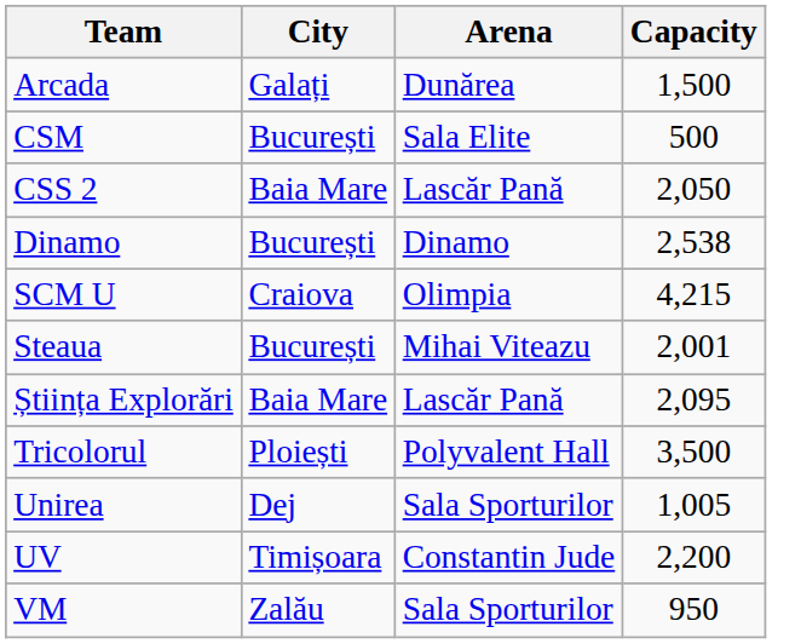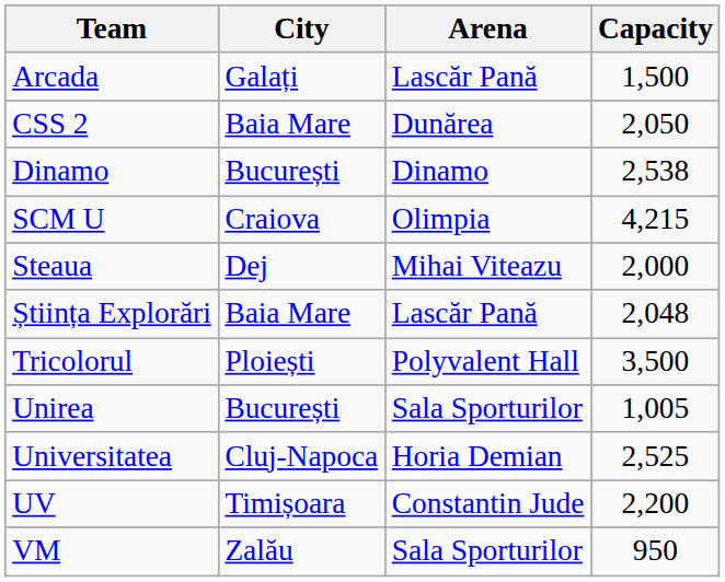 <table class="wikitable sortable">
 <tr>
 <th>Team</th>
 <th>City</th>
 <th>Arena</th>
 <th>Capacity</th>
 </tr>
 <tr>
 <td><a href='#'>Arcada</a></td>
 <td><a href='#'>Galați</a></td>
-<td><a href='#'>Dunărea</a></td>
+<td><a href='#'>Lascăr Pană</a></td>
 <td style="text-align:center;">1,500</td>
-</tr>
-<tr>
-<td><a href='#'>CSM</a></td>
-<td><a href='#'>București</a></td>
-<td><a href='#'>Sala Elite</a></td>
-<td style="text-align:center;">500</td>
 </tr>
 <tr>
 <td><a href='#'>CSS 2</a></td>
 <td><a href='#'>Baia Mare</a></td>
-<td><a href='#'>Lascăr Pană</a></td>
+<td><a href='#'>Dunărea</a></td>
 <td style="text-align:center;">2,050</td>
 </tr>
 <tr>
 <td><a href='#'>Dinamo</a></td>
 <td><a href='#'>București</a></td>
 <td><a href='#'>Dinamo</a></td>
 <td style="text-align:center;">2,538</td>
 </tr>
 <tr>
 <td><a href='#'>SCM U</a></td>
 <td><a href='#'>Craiova</a></td>
 <td><a href='#'>Olimpia</a></td>
 <td style="text-align:center;">4,215</td>
 </tr>
 <tr>
 <td><a href='#'>Steaua</a></td>
-<td><a href='#'>București</a></td>
+<td><a href='#'>Dej</a></td>
 <td><a href='#'>Mihai Viteazu</a></td>
-<td style="text-align:center;">2,001</td>
+<td style="text-align:center;">2,000</td>
 </tr>
 <tr>
 <td><a href='#'>Știința Explorări</a></td>
 <td><a href='#'>Baia Mare</a></td>
 <td><a href='#'>Lascăr Pană</a></td>
-<td style="text-align:center;">2,095</td>
+<td style="text-align:center;">2,048</td>
 </tr>
 <tr>
 <td><a href='#'>Tricolorul</a></td>
 <td><a href='#'>Ploiești</a></td>
 <td><a href='#'>Polyvalent Hall</a></td>
 <td style="text-align:center;">3,500</td>
 </tr>
 <tr>
 <td><a href='#'>Unirea</a></td>
-<td><a href='#'>Dej</a></td>
+<td><a href='#'>București</a></td>
 <td><a href='#'>Sala Sporturilor</a></td>
 <td style="text-align:center;">1,005</td>
+</tr>
+<tr>
+<td><a href='#'>Universitatea</a></td>
+<td><a href='#'>Cluj-Napoca</a></td>
+<td><a href='#'>Horia Demian</a></td>
+<td style="text-align:center;">2,525</td>
 </tr>
 <tr>
 <td><a href='#'>UV</a></td>
 <td><a href='#'>Timișoara</a></td>
 <td><a href='#'>Constantin Jude</a></td>
 <td style="text-align:center;">2,200</td>
 </tr>
 <tr>
 <td><a href='#'>VM</a></td>
 <td><a href='#'>Zalău</a></td>
 <td><a href='#'>Sala Sporturilor</a></td>
 <td style="text-align:center;">950</td>
 </tr>
 </table>
